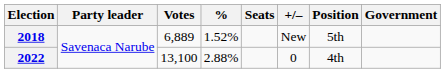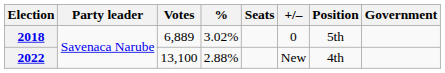 <table class="wikitable" style="text-align:center">
 <tr>
 <th>Election</th>
 <th>Party leader</th>
 <th>Votes</th>
 <th>%</th>
 <th>Seats</th>
 <th>+/–</th>
 <th>Position</th>
 <th>Government</th>
 </tr>
 <tr>
 <th><a href='#'>2018</a></th>
 <td rowspan=2><a href='#'>Savenaca Narube</a></td>
 <td>6,889</td>
-<td>1.52%</td>
+<td>3.02%</td>
 <td></td>
-<td>New</td>
+<td> 0</td>
 <td> 5th</td>
 <td></td>
 </tr>
 <tr>
 <th><a href='#'>2022</a></th>
 <td>13,100</td>
 <td>2.88%</td>
 <td></td>
-<td> 0</td>
+<td>New</td>
 <td> 4th</td>
 <td></td>
 </tr>
 </table>
